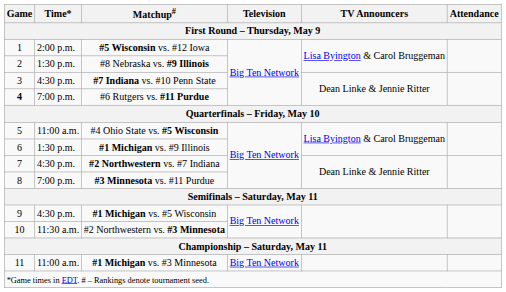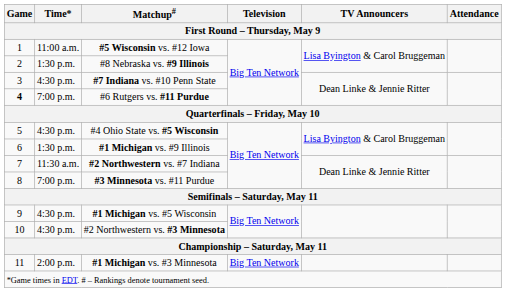 <table class="wikitable" style="font-size: 95%">
 <tr align="center">
 <th>Game</th>
 <th>Time*</th>
 <th>Matchup<sup>#</sup></th>
 <th>Television</th>
 <th>TV Announcers</th>
 <th>Attendance</th>
 </tr>
 <tr>
 <th colspan=7>First Round – Thursday, May 9</th>
 </tr>
 <tr>
 <td style="text-align:center;">1</td>
-<td>2:00 p.m.</td>
+<td>11:00 a.m.</td>
 <td style="text-align:center;"><strong>#5 Wisconsin</strong> vs. #12 Iowa</td>
 <td rowspan=4 style="text-align:center;"><a href='#'>Big Ten Network</a></td>
 <td rowspan=2 style="text-align:center;"><a href='#'>Lisa Byington</a> & Carol Bruggeman</td>
 <td rowspan=2 style="text-align:center;"></td>
 </tr>
 <tr>
 <td style="text-align:center;">2</td>
 <td>1:30 p.m.</td>
 <td style="text-align:center;">#8 Nebraska vs. <strong>#9 Illinois</strong></td>
 </tr>
 <tr>
 <td style="text-align:center;">3</td>
 <td>4:30 p.m.</td>
 <td style="text-align:center;"><strong>#7 Indiana</strong> vs. #10 Penn State</td>
 <td rowspan=2 style="text-align:center;">Dean Linke & Jennie Ritter</td>
 <td rowspan=2 style="text-align:center;"></td>
 </tr>
 <tr>
 <td style="text-align:center;"><strong>4</strong></td>
 <td>7:00 p.m.</td>
 <td style="text-align:center;">#6 Rutgers vs. <strong>#11 Purdue</strong></td>
 </tr>
 <tr>
 <th colspan=7>Quarterfinals – Friday, May 10</th>
 </tr>
 <tr>
 <td style="text-align:center;">5</td>
-<td>11:00 a.m.</td>
+<td>4:30 p.m.</td>
 <td style="text-align:center;">#4 Ohio State vs. <strong>#5 Wisconsin</strong></td>
 <td rowspan=4 style="text-align:center;"><a href='#'>Big Ten Network</a></td>
 <td rowspan=2 style="text-align:center;"><a href='#'>Lisa Byington</a> & Carol Bruggeman</td>
 <td rowspan=2 style="text-align:center;"></td>
 </tr>
 <tr>
 <td style="text-align:center;">6</td>
 <td>1:30 p.m.</td>
 <td style="text-align:center;"><strong>#1 Michigan</strong> vs. #9 Illinois</td>
 </tr>
 <tr>
 <td style="text-align:center;">7</td>
-<td>4:30 p.m.</td>
+<td>11:30 a.m.</td>
 <td style="text-align:center;"><strong>#2 Northwestern</strong> vs. #7 Indiana</td>
 <td rowspan=2 style="text-align:center;">Dean Linke & Jennie Ritter</td>
 <td rowspan=2 style="text-align:center;"></td>
 </tr>
 <tr>
 <td style="text-align:center;">8</td>
 <td>7:00 p.m.</td>
 <td style="text-align:center;"><strong>#3 Minnesota</strong> vs. #11 Purdue</td>
 </tr>
 <tr>
 <th colspan=7>Semifinals – Saturday, May 11</th>
 </tr>
 <tr>
 <td style="text-align:center;">9</td>
 <td>4:30 p.m.</td>
 <td style="text-align:center;"><strong>#1 Michigan</strong> vs. #5 Wisconsin</td>
 <td rowspan=2 style="text-align:center;"><a href='#'>Big Ten Network</a></td>
 <td rowspan=2 style="text-align:center;"></td>
 <td rowspan=2 style="text-align:center;"></td>
 </tr>
 <tr>
 <td style="text-align:center;">10</td>
-<td>11:30 a.m.</td>
+<td>4:30 p.m.</td>
 <td style="text-align:center;">#2 Northwestern vs. <strong>#3 Minnesota</strong></td>
 </tr>
 <tr>
 <th colspan=7>Championship – Saturday, May 11</th>
 </tr>
 <tr>
 <td style="text-align:center;">11</td>
-<td>11:00 a.m.</td>
+<td>2:00 p.m.</td>
 <td style="text-align:center;"><strong>#1 Michigan</strong> vs. #3 Minnesota</td>
 <td style="text-align:center;"><a href='#'>Big Ten Network</a></td>
 <td style="text-align:center;"></td>
 <td style="text-align:center;"></td>
 </tr>
 <tr>
 <td colspan=7><small>*Game times in <a href='#'>EDT</a>. # – Rankings denote tournament seed.</small></td>
 </tr>
 </table>
